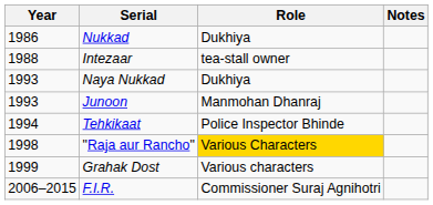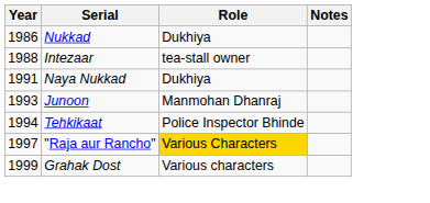 <table class="wikitable">
 <tr>
 <th>Year</th>
 <th>Serial</th>
 <th>Role</th>
 <th>Notes</th>
 </tr>
 <tr>
 <td>1986</td>
 <td><em><a href='#'>Nukkad</a></em></td>
 <td>Dukhiya</td>
 <td></td>
 </tr>
 <tr>
 <td>1988</td>
 <td><em>Intezaar</em></td>
 <td>tea-stall owner</td>
 <td></td>
 </tr>
 <tr>
-<td>1993</td>
+<td>1991</td>
 <td><em>Naya Nukkad</em></td>
 <td>Dukhiya</td>
 <td></td>
 </tr>
 <tr>
 <td>1993</td>
 <td><em><a href='#'>Junoon</a></em></td>
 <td>Manmohan Dhanraj</td>
 <td></td>
 </tr>
 <tr>
 <td>1994</td>
 <td><em><a href='#'>Tehkikaat</a></em></td>
 <td>Police Inspector Bhinde</td>
 <td></td>
 </tr>
 <tr>
-<td>1998</td>
+<td>1997</td>
 <td>"<a href='#'>Raja aur Rancho</a>"</td>
 <td style="background: gold;">Various Characters</td>
 <td></td>
 </tr>
 <tr>
 <td>1999</td>
 <td><em>Grahak Dost</em></td>
 <td>Various characters</td>
 <td></td>
 </tr>
-<tr>
-<td>2006–2015</td>
-<td><em><a href='#'>F.I.R.</a></em></td>
-<td>Commissioner Suraj Agnihotri</td>
-<td></td>
-</tr>
 </table>
